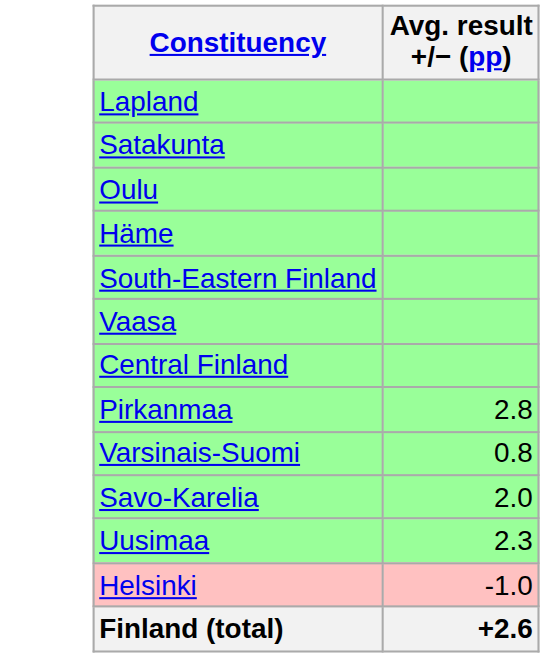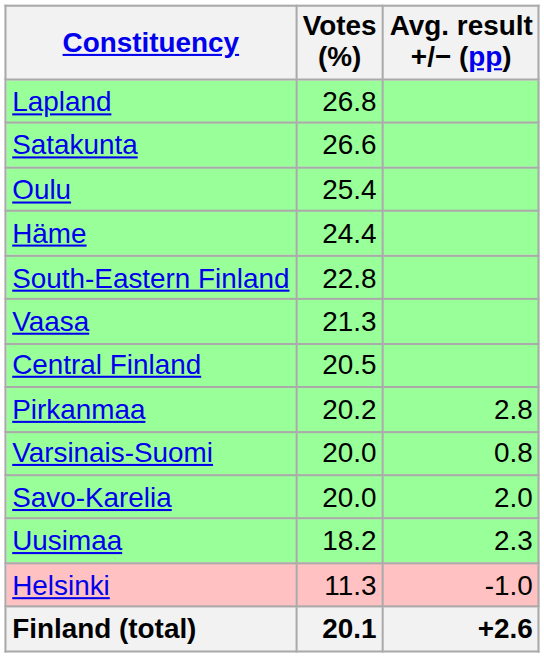 <table class="wikitable sortable" style="float:right; font-size: 85%">
 <tr>
 <th><a href='#'>Constituency</a></th>
+<th>Votes<br>(%)</th>
 <th>Avg. result<br>+/− (<a href='#'>pp</a>)</th>
 </tr>
 <tr style="background:#9F9">
 <td><a href='#'>Lapland</a></td>
+<td style="text-align:right;">26.8</td>
 <td style="text-align:right"></td>
 </tr>
 <tr style="background:#9F9">
 <td><a href='#'>Satakunta</a></td>
+<td style="text-align:right;">26.6</td>
 <td style="text-align:right"></td>
 </tr>
 <tr style="background:#9F9">
 <td><a href='#'>Oulu</a></td>
+<td style="text-align:right;">25.4</td>
 <td style="text-align:right"></td>
 </tr>
 <tr style="background:#9F9">
 <td><a href='#'>Häme</a></td>
+<td style="text-align:right;">24.4</td>
 <td style="text-align:right"></td>
 </tr>
 <tr style="background:#9F9">
 <td><a href='#'>South-Eastern Finland</a></td>
+<td style="text-align:right;">22.8</td>
 <td style="text-align:right"></td>
 </tr>
 <tr style="background:#9F9">
 <td><a href='#'>Vaasa</a></td>
+<td style="text-align:right;">21.3</td>
 <td style="text-align:right"></td>
 </tr>
 <tr style="background:#9F9">
 <td><a href='#'>Central Finland</a></td>
+<td style="text-align:right;">20.5</td>
 <td style="text-align:right"></td>
 </tr>
 <tr style="background:#9F9">
 <td><a href='#'>Pirkanmaa</a></td>
+<td style="text-align:right;">20.2</td>
 <td style="text-align:right">2.8</td>
 </tr>
 <tr style="background:#9F9">
 <td><a href='#'>Varsinais-Suomi</a></td>
+<td style="text-align:right;">20.0</td>
 <td style="text-align:right">0.8</td>
 </tr>
 <tr style="background:#9F9">
 <td><a href='#'>Savo-Karelia</a></td>
+<td style="text-align:right;">20.0</td>
 <td style="text-align:right">2.0</td>
 </tr>
 <tr style="background:#9F9">
 <td><a href='#'>Uusimaa</a></td>
+<td style="text-align:right;">18.2</td>
 <td style="text-align:right">2.3</td>
 </tr>
 <tr style="background:#ffc1c1">
 <td><a href='#'>Helsinki</a></td>
+<td style="text-align:right;">11.3</td>
 <td style="text-align:right">-1.0</td>
 </tr>
 <tr class="sortbottom">
 <th style="text-align:left">Finland (total)</th>
+<th style="text-align:right">20.1</th>
 <th style="text-align:right">+2.6</th>
 </tr>
 </table>
